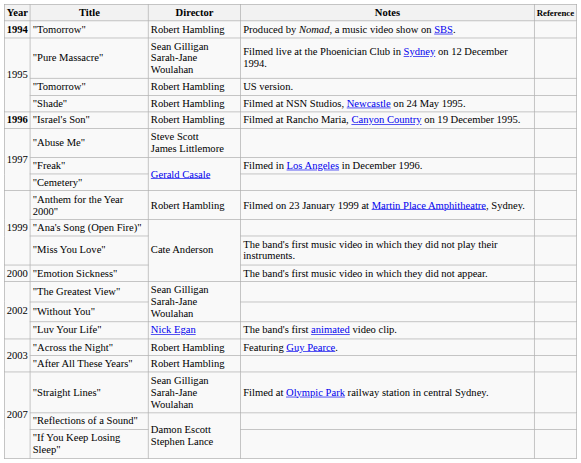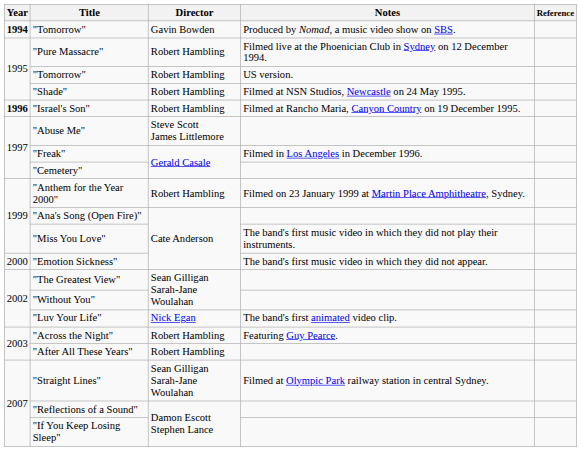 <table class="wikitable">
 <tr>
 <th valign="top">Year</th>
 <th valign="top">Title</th>
 <th valign="top">Director</th>
 <th valign="top">Notes</th>
 <th valign="top"><small>Reference</small></th>
 </tr>
 <tr>
 <td><strong>1994</strong></td>
 <td>"Tomorrow"</td>
-<td>Robert Hambling</td>
+<td>Gavin Bowden</td>
 <td>Produced by <em>Nomad</em>, a music video show on <a href='#'>SBS</a>.</td>
 <td align=center></td>
 </tr>
 <tr>
 <td rowspan=3>1995</td>
 <td>"Pure Massacre"</td>
-<td>Sean Gilligan<br>Sarah-Jane Woulahan</td>
+<td>Robert Hambling</td>
 <td>Filmed live at the Phoenician Club in <a href='#'>Sydney</a> on 12 December 1994.</td>
 <td align=center></td>
 </tr>
 <tr>
 <td>"Tomorrow"</td>
 <td>Robert Hambling</td>
 <td>US version.</td>
 <td align=center></td>
 </tr>
 <tr>
 <td>"Shade"</td>
 <td>Robert Hambling</td>
 <td>Filmed at NSN Studios, <a href='#'>Newcastle</a> on 24 May 1995.</td>
 <td align=center></td>
 </tr>
 <tr>
 <td><strong>1996</strong></td>
 <td>"Israel's Son"</td>
 <td>Robert Hambling</td>
 <td>Filmed at Rancho Maria, <a href='#'>Canyon Country</a> on 19 December 1995.</td>
 <td align=center></td>
 </tr>
 <tr>
 <td rowspan=3>1997</td>
 <td>"Abuse Me"</td>
 <td>Steve Scott <br>James Littlemore</td>
 <td></td>
 <td align=center></td>
 </tr>
 <tr>
 <td>"Freak"</td>
 <td rowspan=2><a href='#'>Gerald Casale</a></td>
 <td>Filmed in <a href='#'>Los Angeles</a> in December 1996.</td>
 <td align=center></td>
 </tr>
 <tr>
 <td>"Cemetery"</td>
 <td></td>
 <td align=center></td>
 </tr>
 <tr>
 <td rowspan=3>1999</td>
 <td>"Anthem for the Year 2000"</td>
 <td>Robert Hambling</td>
 <td>Filmed on 23 January 1999 at <a href='#'>Martin Place Amphitheatre</a>, Sydney.</td>
 <td align=center></td>
 </tr>
 <tr>
 <td>"Ana's Song (Open Fire)"</td>
 <td rowspan="3">Cate Anderson</td>
 <td></td>
 <td align=center></td>
 </tr>
 <tr>
 <td>"Miss You Love"</td>
 <td>The band's first music video in which they did not play their instruments.</td>
 <td align=center></td>
 </tr>
 <tr>
 <td>2000</td>
 <td>"Emotion Sickness"</td>
 <td>The band's first music video in which they did not appear.</td>
 <td align=center></td>
 </tr>
 <tr>
 <td rowspan=3>2002</td>
 <td>"The Greatest View"</td>
 <td rowspan=2>Sean Gilligan<br>Sarah-Jane Woulahan</td>
 <td></td>
 <td align=center></td>
 </tr>
 <tr>
 <td>"Without You"</td>
 <td></td>
 <td align=center></td>
 </tr>
 <tr>
 <td>"Luv Your Life"</td>
 <td><a href='#'>Nick Egan</a></td>
 <td>The band's first <a href='#'>animated</a> video clip.</td>
 <td align=center></td>
 </tr>
 <tr>
 <td rowspan=2>2003</td>
 <td>"Across the Night"</td>
 <td>Robert Hambling</td>
 <td>Featuring <a href='#'>Guy Pearce</a>.</td>
 <td align=center></td>
 </tr>
 <tr>
 <td>"After All These Years"</td>
 <td>Robert Hambling</td>
 <td></td>
 <td align=center></td>
 </tr>
 <tr>
 <td rowspan=3>2007</td>
 <td>"Straight Lines"</td>
 <td>Sean Gilligan<br>Sarah-Jane Woulahan</td>
 <td>Filmed at <a href='#'>Olympic Park</a> railway station in central Sydney.</td>
 <td align=center></td>
 </tr>
 <tr>
 <td>"Reflections of a Sound"</td>
 <td rowspan=2>Damon Escott<br>Stephen Lance</td>
 <td></td>
 <td align=center></td>
 </tr>
 <tr>
 <td>"If You Keep Losing Sleep"</td>
 <td></td>
 <td align=center></td>
 </tr>
 </table>
